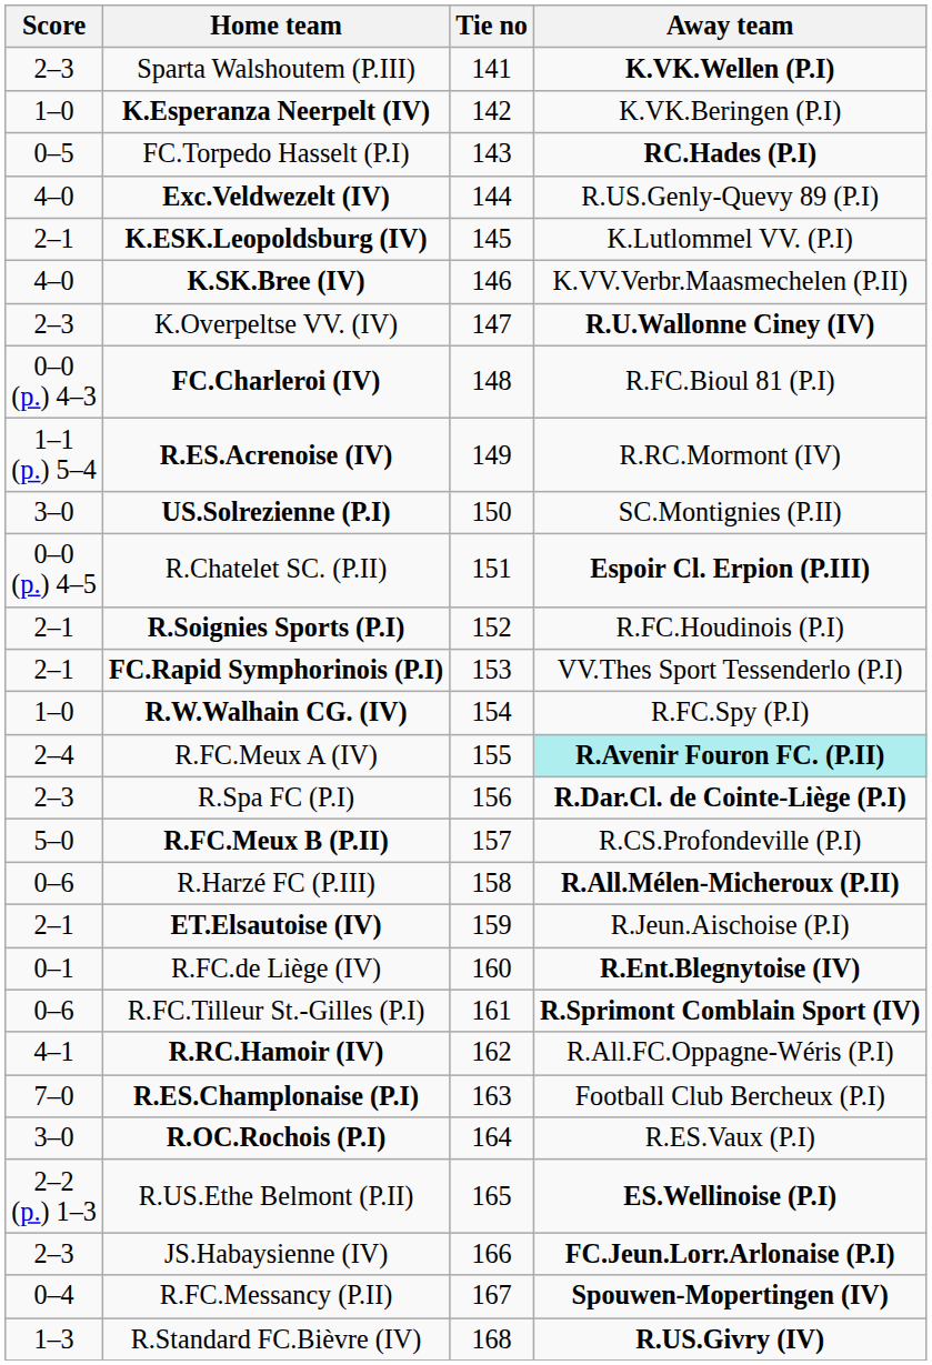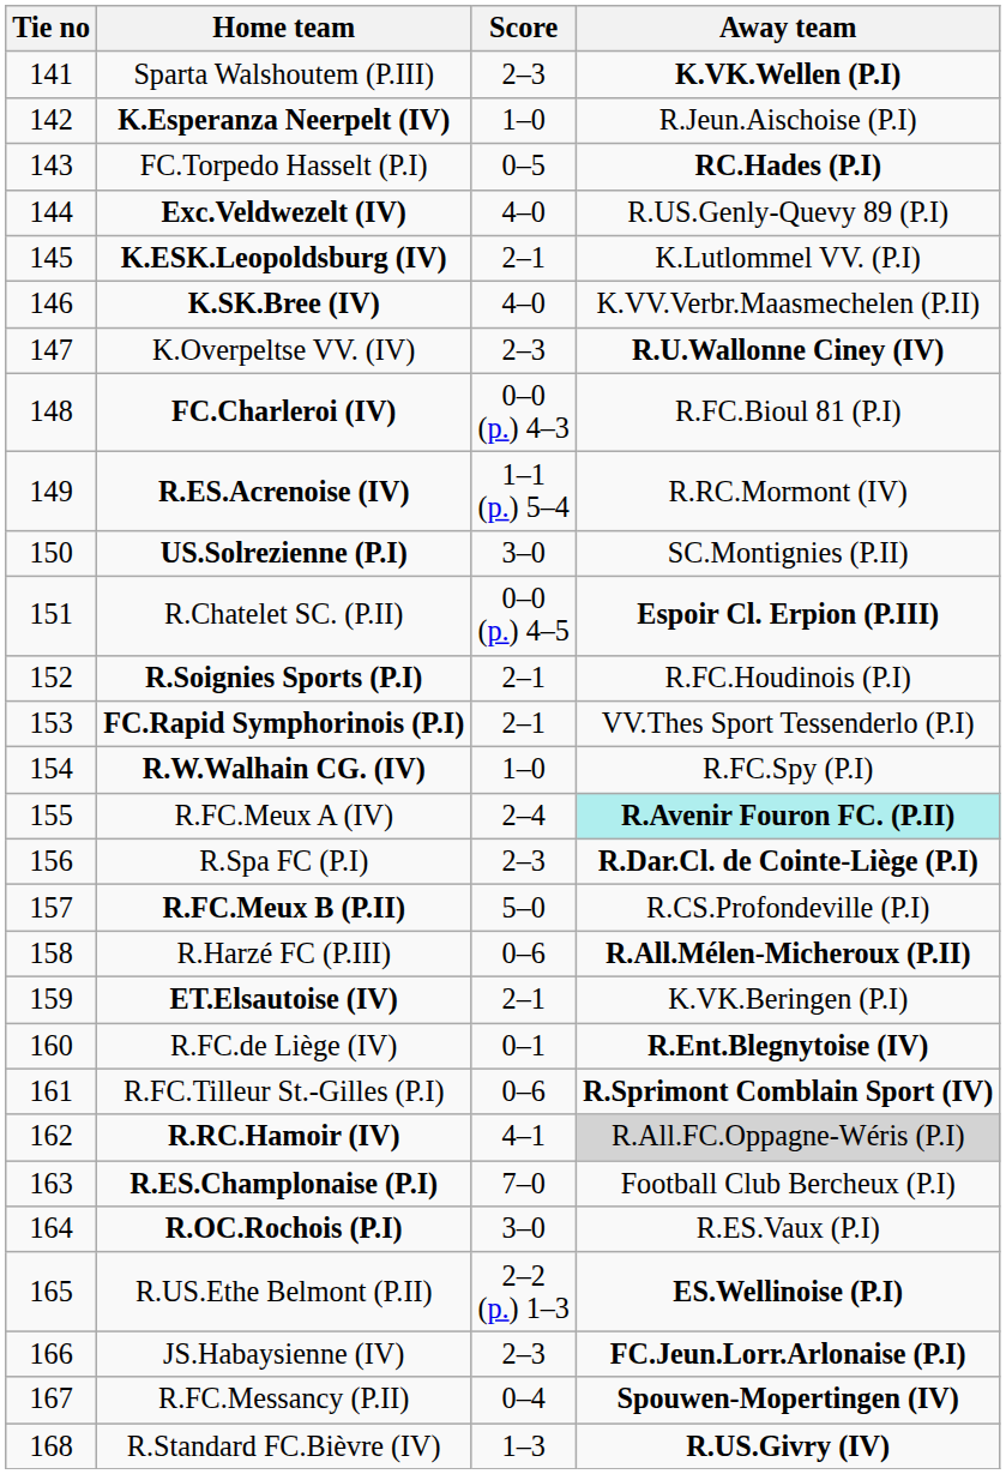 <table class="wikitable" style="text-align: center">
 <tr>
+<th>Tie no</th>
+<th>Home team</th>
 <th>Score</th>
-<th>Home team</th>
-<th>Tie no</th>
 <th>Away team</th>
 </tr>
 <tr>
+<td>141</td>
+<td>Sparta Walshoutem (P.III)</td>
 <td>2–3</td>
-<td>Sparta Walshoutem (P.III)</td>
-<td>141</td>
 <td><strong>K.VK.Wellen (P.I)</strong></td>
 </tr>
 <tr>
+<td>142</td>
+<td><strong>K.Esperanza Neerpelt (IV)</strong></td>
 <td>1–0</td>
-<td><strong>K.Esperanza Neerpelt (IV)</strong></td>
-<td>142</td>
+<td>R.Jeun.Aischoise (P.I)</td>
+</tr>
+<tr>
+<td>143</td>
+<td>FC.Torpedo Hasselt (P.I)</td>
+<td>0–5</td>
+<td><strong>RC.Hades (P.I)</strong></td>
+</tr>
+<tr>
+<td>144</td>
+<td><strong>Exc.Veldwezelt (IV)</strong></td>
+<td>4–0</td>
+<td>R.US.Genly-Quevy 89 (P.I)</td>
+</tr>
+<tr>
+<td>145</td>
+<td><strong>K.ESK.Leopoldsburg (IV)</strong></td>
+<td>2–1</td>
+<td>K.Lutlommel VV. (P.I)</td>
+</tr>
+<tr>
+<td>146</td>
+<td><strong>K.SK.Bree (IV)</strong></td>
+<td>4–0</td>
+<td>K.VV.Verbr.Maasmechelen (P.II)</td>
+</tr>
+<tr>
+<td>147</td>
+<td>K.Overpeltse VV. (IV)</td>
+<td>2–3</td>
+<td><strong>R.U.Wallonne Ciney (IV)</strong></td>
+</tr>
+<tr>
+<td>148</td>
+<td><strong>FC.Charleroi (IV)</strong></td>
+<td>0–0<br>(<a href='#'>p.</a>) 4–3</td>
+<td>R.FC.Bioul 81 (P.I)</td>
+</tr>
+<tr>
+<td>149</td>
+<td><strong>R.ES.Acrenoise (IV)</strong></td>
+<td>1–1<br>(<a href='#'>p.</a>) 5–4</td>
+<td>R.RC.Mormont (IV)</td>
+</tr>
+<tr>
+<td>150</td>
+<td><strong>US.Solrezienne (P.I)</strong></td>
+<td>3–0</td>
+<td>SC.Montignies (P.II)</td>
+</tr>
+<tr>
+<td>151</td>
+<td>R.Chatelet SC. (P.II)</td>
+<td>0–0<br>(<a href='#'>p.</a>) 4–5</td>
+<td><strong>Espoir Cl. Erpion (P.III)</strong></td>
+</tr>
+<tr>
+<td>152</td>
+<td><strong>R.Soignies Sports (P.I)</strong></td>
+<td>2–1</td>
+<td>R.FC.Houdinois (P.I)</td>
+</tr>
+<tr>
+<td>153</td>
+<td><strong>FC.Rapid Symphorinois (P.I)</strong></td>
+<td>2–1</td>
+<td>VV.Thes Sport Tessenderlo (P.I)</td>
+</tr>
+<tr>
+<td>154</td>
+<td><strong>R.W.Walhain CG. (IV)</strong></td>
+<td>1–0</td>
+<td>R.FC.Spy (P.I)</td>
+</tr>
+<tr>
+<td>155</td>
+<td>R.FC.Meux A (IV)</td>
+<td>2–4</td>
+<td style="background: paleturquoise;"><strong>R.Avenir Fouron FC. (P.II)</strong></td>
+</tr>
+<tr>
+<td>156</td>
+<td>R.Spa FC (P.I)</td>
+<td>2–3</td>
+<td><strong>R.Dar.Cl. de Cointe-Liège (P.I)</strong></td>
+</tr>
+<tr>
+<td>157</td>
+<td><strong>R.FC.Meux B (P.II)</strong></td>
+<td>5–0</td>
+<td>R.CS.Profondeville (P.I)</td>
+</tr>
+<tr>
+<td>158</td>
+<td>R.Harzé FC (P.III)</td>
+<td>0–6</td>
+<td><strong>R.All.Mélen-Micheroux (P.II)</strong></td>
+</tr>
+<tr>
+<td>159</td>
+<td><strong>ET.Elsautoise (IV)</strong></td>
+<td>2–1</td>
 <td>K.VK.Beringen (P.I)</td>
 </tr>
 <tr>
-<td>0–5</td>
-<td>FC.Torpedo Hasselt (P.I)</td>
-<td>143</td>
-<td><strong>RC.Hades (P.I)</strong></td>
-</tr>
-<tr>
-<td>4–0</td>
-<td><strong>Exc.Veldwezelt (IV)</strong></td>
-<td>144</td>
-<td>R.US.Genly-Quevy 89 (P.I)</td>
-</tr>
-<tr>
-<td>2–1</td>
-<td><strong>K.ESK.Leopoldsburg (IV)</strong></td>
-<td>145</td>
-<td>K.Lutlommel VV. (P.I)</td>
-</tr>
-<tr>
-<td>4–0</td>
-<td><strong>K.SK.Bree (IV)</strong></td>
-<td>146</td>
-<td>K.VV.Verbr.Maasmechelen (P.II)</td>
-</tr>
-<tr>
-<td>2–3</td>
-<td>K.Overpeltse VV. (IV)</td>
-<td>147</td>
-<td><strong>R.U.Wallonne Ciney (IV)</strong></td>
-</tr>
-<tr>
-<td>0–0<br>(<a href='#'>p.</a>) 4–3</td>
-<td><strong>FC.Charleroi (IV)</strong></td>
-<td>148</td>
-<td>R.FC.Bioul 81 (P.I)</td>
-</tr>
-<tr>
-<td>1–1<br>(<a href='#'>p.</a>) 5–4</td>
-<td><strong>R.ES.Acrenoise (IV)</strong></td>
-<td>149</td>
-<td>R.RC.Mormont (IV)</td>
-</tr>
-<tr>
-<td>3–0</td>
-<td><strong>US.Solrezienne (P.I)</strong></td>
-<td>150</td>
-<td>SC.Montignies (P.II)</td>
-</tr>
-<tr>
-<td>0–0<br>(<a href='#'>p.</a>) 4–5</td>
-<td>R.Chatelet SC. (P.II)</td>
-<td>151</td>
-<td><strong>Espoir Cl. Erpion (P.III)</strong></td>
-</tr>
-<tr>
-<td>2–1</td>
-<td><strong>R.Soignies Sports (P.I)</strong></td>
-<td>152</td>
-<td>R.FC.Houdinois (P.I)</td>
-</tr>
-<tr>
-<td>2–1</td>
-<td><strong>FC.Rapid Symphorinois (P.I)</strong></td>
-<td>153</td>
-<td>VV.Thes Sport Tessenderlo (P.I)</td>
-</tr>
-<tr>
-<td>1–0</td>
-<td><strong>R.W.Walhain CG. (IV)</strong></td>
-<td>154</td>
-<td>R.FC.Spy (P.I)</td>
-</tr>
-<tr>
-<td>2–4</td>
-<td>R.FC.Meux A (IV)</td>
-<td>155</td>
-<td style="background: paleturquoise;"><strong>R.Avenir Fouron FC. (P.II)</strong></td>
-</tr>
-<tr>
-<td>2–3</td>
-<td>R.Spa FC (P.I)</td>
-<td>156</td>
-<td><strong>R.Dar.Cl. de Cointe-Liège (P.I)</strong></td>
-</tr>
-<tr>
-<td>5–0</td>
-<td><strong>R.FC.Meux B (P.II)</strong></td>
-<td>157</td>
-<td>R.CS.Profondeville (P.I)</td>
-</tr>
-<tr>
-<td>0–6</td>
-<td>R.Harzé FC (P.III)</td>
-<td>158</td>
-<td><strong>R.All.Mélen-Micheroux (P.II)</strong></td>
-</tr>
-<tr>
-<td>2–1</td>
-<td><strong>ET.Elsautoise (IV)</strong></td>
-<td>159</td>
-<td>R.Jeun.Aischoise (P.I)</td>
-</tr>
-<tr>
+<td>160</td>
+<td>R.FC.de Liège (IV)</td>
 <td>0–1</td>
-<td>R.FC.de Liège (IV)</td>
-<td>160</td>
 <td><strong>R.Ent.Blegnytoise (IV)</strong></td>
 </tr>
 <tr>
+<td>161</td>
+<td>R.FC.Tilleur St.-Gilles (P.I)</td>
 <td>0–6</td>
-<td>R.FC.Tilleur St.-Gilles (P.I)</td>
-<td>161</td>
 <td><strong>R.Sprimont Comblain Sport (IV)</strong></td>
 </tr>
 <tr>
+<td>162</td>
+<td><strong>R.RC.Hamoir (IV)</strong></td>
 <td>4–1</td>
-<td><strong>R.RC.Hamoir (IV)</strong></td>
-<td>162</td>
-<td>R.All.FC.Oppagne-Wéris (P.I)</td>
+<td style="background: lightgrey;">R.All.FC.Oppagne-Wéris (P.I)</td>
 </tr>
 <tr>
+<td>163</td>
+<td><strong>R.ES.Champlonaise (P.I)</strong></td>
 <td>7–0</td>
-<td><strong>R.ES.Champlonaise (P.I)</strong></td>
-<td>163</td>
 <td>Football Club Bercheux (P.I)</td>
 </tr>
 <tr>
+<td>164</td>
+<td><strong>R.OC.Rochois (P.I)</strong></td>
 <td>3–0</td>
-<td><strong>R.OC.Rochois (P.I)</strong></td>
-<td>164</td>
 <td>R.ES.Vaux (P.I)</td>
 </tr>
 <tr>
+<td>165</td>
+<td>R.US.Ethe Belmont (P.II)</td>
 <td>2–2<br>(<a href='#'>p.</a>) 1–3</td>
-<td>R.US.Ethe Belmont (P.II)</td>
-<td>165</td>
 <td><strong>ES.Wellinoise (P.I)</strong></td>
 </tr>
 <tr>
+<td>166</td>
+<td>JS.Habaysienne (IV)</td>
 <td>2–3</td>
-<td>JS.Habaysienne (IV)</td>
-<td>166</td>
 <td><strong>FC.Jeun.Lorr.Arlonaise (P.I)</strong></td>
 </tr>
 <tr>
+<td>167</td>
+<td>R.FC.Messancy (P.II)</td>
 <td>0–4</td>
-<td>R.FC.Messancy (P.II)</td>
-<td>167</td>
 <td><strong>Spouwen-Mopertingen (IV)</strong></td>
 </tr>
 <tr>
+<td>168</td>
+<td>R.Standard FC.Bièvre (IV)</td>
 <td>1–3</td>
-<td>R.Standard FC.Bièvre (IV)</td>
-<td>168</td>
 <td><strong>R.US.Givry (IV)</strong></td>
 </tr>
 </table>
